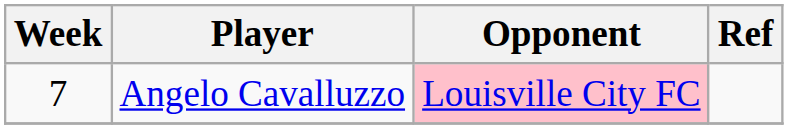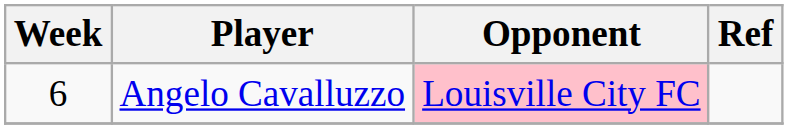 <table class=wikitable>
 <tr>
 <th>Week</th>
 <th>Player</th>
 <th>Opponent</th>
 <th>Ref</th>
 </tr>
 <tr>
-<td align=center>7</td>
+<td align=center>6</td>
 <td> <a href='#'>Angelo Cavalluzzo</a></td>
 <td style="background: pink;"><a href='#'>Louisville City FC</a></td>
 <td></td>
 </tr>
 <tr>
 </tr>
 </table>
